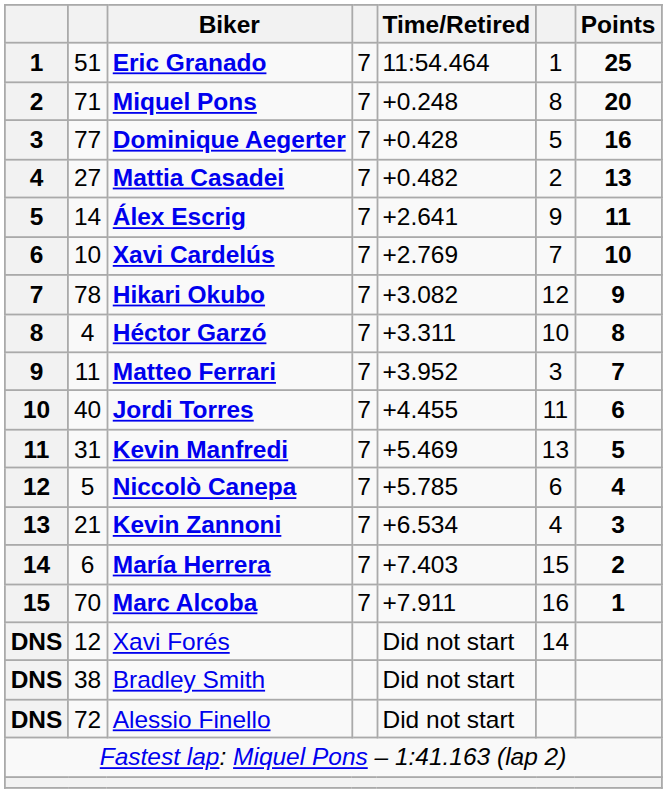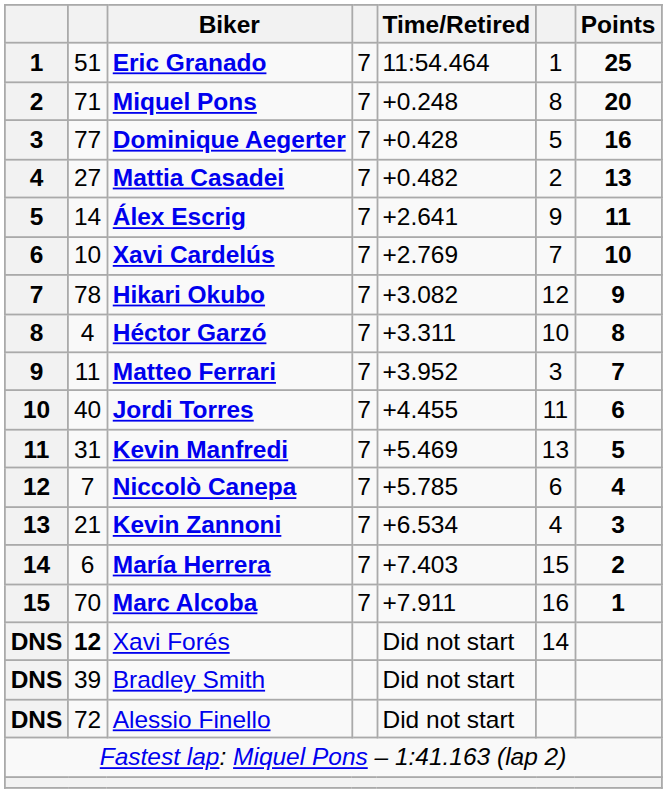 <table class="wikitable sortable" style="font-size: 85%;">
 <tr>
 <th scope="col"></th>
 <th scope="col"></th>
 <th scope="col">Biker</th>
 <th scope="col" class="unsortable"></th>
 <th scope="col" class="unsortable">Time/Retired</th>
 <th scope="col"></th>
 <th scope="col">Points</th>
 </tr>
 <tr>
 <th scope="row">1</th>
 <td align="center">51</td>
 <td> <strong><a href='#'>Eric Granado</a></strong></td>
 <td>7</td>
 <td>11:54.464</td>
 <td align="center">1</td>
 <td align="center"><strong>25</strong></td>
 </tr>
 <tr>
 <th scope="row">2</th>
 <td align="center">71</td>
 <td> <strong><a href='#'>Miquel Pons</a></strong></td>
 <td>7</td>
 <td>+0.248</td>
 <td align="center">8</td>
 <td align="center"><strong>20</strong></td>
 </tr>
 <tr>
 <th scope="row">3</th>
 <td align="center">77</td>
 <td> <strong><a href='#'>Dominique Aegerter</a></strong></td>
 <td>7</td>
 <td>+0.428</td>
 <td align="center">5</td>
 <td align="center"><strong>16</strong></td>
 </tr>
 <tr>
 <th scope="row">4</th>
 <td align="center">27</td>
 <td> <strong><a href='#'>Mattia Casadei</a></strong></td>
 <td>7</td>
 <td>+0.482</td>
 <td align="center">2</td>
 <td align="center"><strong>13</strong></td>
 </tr>
 <tr>
 <th scope="row">5</th>
 <td align="center">14</td>
 <td> <strong><a href='#'>Álex Escrig</a></strong></td>
 <td>7</td>
 <td>+2.641</td>
 <td align="center">9</td>
 <td align="center"><strong>11</strong></td>
 </tr>
 <tr>
 <th scope="row">6</th>
 <td align="center">10</td>
 <td> <strong><a href='#'>Xavi Cardelús</a></strong></td>
 <td>7</td>
 <td>+2.769</td>
 <td align="center">7</td>
 <td align="center"><strong>10</strong></td>
 </tr>
 <tr>
 <th scope="row">7</th>
 <td align="center">78</td>
 <td> <strong><a href='#'>Hikari Okubo</a></strong></td>
 <td>7</td>
 <td>+3.082</td>
 <td align="center">12</td>
 <td align="center"><strong>9</strong></td>
 </tr>
 <tr>
 <th scope="row">8</th>
 <td align="center">4</td>
 <td> <strong><a href='#'>Héctor Garzó</a></strong></td>
 <td>7</td>
 <td>+3.311</td>
 <td align="center">10</td>
 <td align="center"><strong>8</strong></td>
 </tr>
 <tr>
 <th scope="row">9</th>
 <td align="center">11</td>
 <td> <strong><a href='#'>Matteo Ferrari</a></strong></td>
 <td>7</td>
 <td>+3.952</td>
 <td align="center">3</td>
 <td align="center"><strong>7</strong></td>
 </tr>
 <tr>
 <th scope="row">10</th>
 <td align="center">40</td>
 <td> <strong><a href='#'>Jordi Torres</a></strong></td>
 <td>7</td>
 <td>+4.455</td>
 <td align="center">11</td>
 <td align="center"><strong>6</strong></td>
 </tr>
 <tr>
 <th scope="row">11</th>
 <td align="center">31</td>
 <td> <strong><a href='#'>Kevin Manfredi</a></strong></td>
 <td>7</td>
 <td>+5.469</td>
 <td align="center">13</td>
 <td align="center"><strong>5</strong></td>
 </tr>
 <tr>
 <th scope="row">12</th>
-<td align="center">5</td>
+<td align="center">7</td>
 <td> <strong><a href='#'>Niccolò Canepa</a></strong></td>
 <td>7</td>
 <td>+5.785</td>
 <td align="center">6</td>
 <td align="center"><strong>4</strong></td>
 </tr>
 <tr>
 <th scope="row">13</th>
 <td align="center">21</td>
 <td> <strong><a href='#'>Kevin Zannoni</a></strong></td>
 <td>7</td>
 <td>+6.534</td>
 <td align="center">4</td>
 <td align="center"><strong>3</strong></td>
 </tr>
 <tr>
 <th scope="row">14</th>
 <td align="center">6</td>
 <td> <strong><a href='#'>María Herrera</a></strong></td>
 <td>7</td>
 <td>+7.403</td>
 <td align="center">15</td>
 <td align="center"><strong>2</strong></td>
 </tr>
 <tr>
 <th scope="row">15</th>
 <td align="center">70</td>
 <td> <strong><a href='#'>Marc Alcoba</a></strong></td>
 <td>7</td>
 <td>+7.911</td>
 <td align="center">16</td>
 <td align="center"><strong>1</strong></td>
 </tr>
 <tr>
 <th scope="row">DNS</th>
-<td align="center">12</td>
+<td align="center"><strong>12</strong></td>
 <td> <a href='#'>Xavi Forés</a></td>
 <td></td>
 <td>Did not start</td>
 <td align="center">14</td>
 <td></td>
 </tr>
 <tr>
 <th scope="row">DNS</th>
-<td align="center">38</td>
+<td align="center">39</td>
 <td> <a href='#'>Bradley Smith</a></td>
 <td></td>
 <td>Did not start</td>
 <td></td>
 <td></td>
 </tr>
 <tr>
 <th scope="row">DNS</th>
 <td align="center">72</td>
 <td> <a href='#'>Alessio Finello</a></td>
 <td></td>
 <td>Did not start</td>
 <td></td>
 <td></td>
 </tr>
 <tr class="sortbottom">
 <td colspan="7" style="text-align:center"><em><a href='#'>Fastest lap</a>:  <a href='#'>Miquel Pons</a> – 1:41.163 (lap 2)</em></td>
 </tr>
 <tr>
 <th colspan="7"></th>
 </tr>
 </table>
